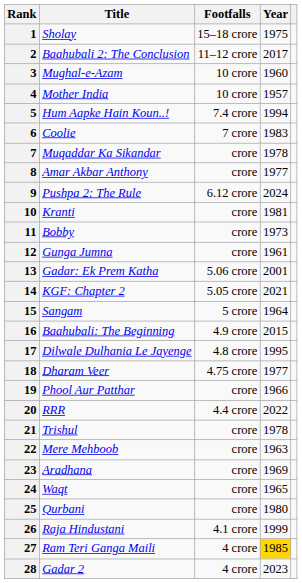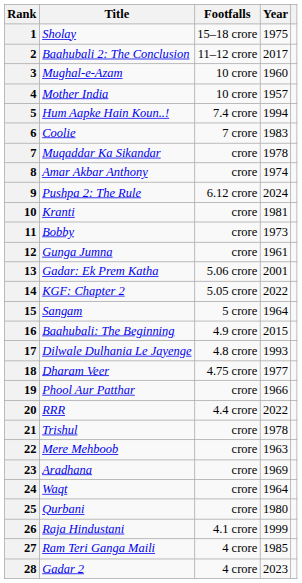 <table class="wikitable sortable plainrowheaders">
 <tr>
 <th scope="col">Rank</th>
 <th scope="col">Title</th>
 <th scope="col">Footfalls</th>
 <th scope="col">Year</th>
 <th scope="col" class="unsortable"></th>
 </tr>
 <tr>
 <th scope="row" style=text-align:right>1</th>
 <td><em><a href='#'>Sholay</a></em></td>
 <td align="right">15–18 crore</td>
 <td align="center">1975</td>
 <td align="center"></td>
 </tr>
 <tr>
 <th scope="row" style=text-align:right>2</th>
 <td><em><a href='#'>Baahubali 2: The Conclusion</a></em></td>
 <td align="right">11–12 crore</td>
 <td align="center">2017</td>
 <td align="center"></td>
 </tr>
 <tr>
 <th scope="row" style=text-align:right>3</th>
 <td><em><a href='#'>Mughal-e-Azam</a></em></td>
 <td align="right">10 crore</td>
 <td align="center">1960</td>
 <td align="center"></td>
 </tr>
 <tr>
 <th scope="row" style=text-align:right>4</th>
 <td><em><a href='#'>Mother India</a></em></td>
 <td align="right">10 crore</td>
 <td align="center">1957</td>
 <td align="center"></td>
 </tr>
 <tr>
 <th scope="row" style=text-align:right>5</th>
 <td><em><a href='#'>Hum Aapke Hain Koun..!</a></em></td>
 <td align="right">7.4 crore</td>
 <td align="center">1994</td>
 <td align="center"></td>
 </tr>
 <tr>
 <th scope="row" style=text-align:right>6</th>
 <td><em><a href='#'>Coolie</a></em></td>
 <td align="right">7 crore</td>
 <td align="center">1983</td>
 <td align="center"></td>
 </tr>
 <tr>
 <th scope="row" style=text-align:right>7</th>
 <td><em><a href='#'>Muqaddar Ka Sikandar</a></em></td>
 <td align="right"> crore</td>
 <td align="center">1978</td>
 <td align="center"></td>
 </tr>
 <tr>
 <th scope="row" style=text-align:right>8</th>
 <td><em><a href='#'>Amar Akbar Anthony</a></em></td>
 <td align="right"> crore</td>
-<td align="center">1977</td>
+<td align="center">1974</td>
 <td align="center"></td>
 </tr>
 <tr>
 <th scope="row" style="text-align:right">9</th>
 <td><em><a href='#'>Pushpa 2: The Rule</a></em></td>
 <td align="right">6.12 crore</td>
 <td align="center">2024</td>
 <td align="center"></td>
 </tr>
 <tr>
 <th scope="row" style=text-align:right>10</th>
 <td><em><a href='#'>Kranti</a></em></td>
 <td align="right"> crore</td>
 <td align="center">1981</td>
 <td align="center"></td>
 </tr>
 <tr>
 <th scope="row" style=text-align:right>11</th>
 <td><em><a href='#'>Bobby</a></em></td>
 <td align="right"> crore</td>
 <td align="center">1973</td>
 <td align="center"></td>
 </tr>
 <tr>
 <th scope="row" style=text-align:right>12</th>
 <td><em><a href='#'>Gunga Jumna</a></em></td>
 <td align="right"> crore</td>
 <td align="center">1961</td>
 <td align="center"></td>
 </tr>
 <tr>
 <th scope="row" style="text-align:right">13</th>
 <td><em><a href='#'>Gadar: Ek Prem Katha</a></em></td>
 <td align="right">5.06 crore</td>
 <td align="center">2001</td>
 <td align="center"></td>
 </tr>
 <tr>
 <th scope="row" style="text-align:right">14</th>
 <td><em><a href='#'>KGF: Chapter 2</a></em></td>
 <td align="right">5.05 crore</td>
-<td align="center">2021</td>
+<td align="center">2022</td>
 <td align="center"></td>
 </tr>
 <tr>
 <th scope="row" style=text-align:right>15</th>
 <td><em><a href='#'>Sangam</a></em></td>
 <td align="right">5 crore</td>
 <td align="center">1964</td>
 <td align="center"></td>
 </tr>
 <tr>
 <th scope="row" style=text-align:right>16</th>
 <td><em><a href='#'>Baahubali: The Beginning</a></em></td>
 <td align="right">4.9 crore</td>
 <td align="center">2015</td>
 <td align="center"></td>
 </tr>
 <tr>
 <th scope="row" style=text-align:right>17</th>
 <td><em><a href='#'>Dilwale Dulhania Le Jayenge</a></em></td>
 <td align="right">4.8 crore</td>
-<td align="center">1995</td>
+<td align="center">1993</td>
 <td align="center"></td>
 </tr>
 <tr>
 <th scope="row" style=text-align:right>18</th>
 <td><a href='#'><em>Dharam Veer</em></a></td>
 <td align="right">4.75 crore</td>
 <td align="center">1977</td>
 <td align="center"></td>
 </tr>
 <tr>
 <th scope="row" style=text-align:right>19</th>
 <td><em><a href='#'>Phool Aur Patthar</a></em></td>
 <td align="right"> crore</td>
 <td align="center">1966</td>
 <td align="center"></td>
 </tr>
 <tr>
 <th scope="row" style=text-align:right>20</th>
 <td><em><a href='#'>RRR</a></em></td>
 <td align="right">4.4 crore</td>
 <td align="center">2022</td>
 <td align="center"></td>
 </tr>
 <tr>
 <th scope="row" style=text-align:right>21</th>
 <td><em><a href='#'>Trishul</a></em></td>
 <td align="right"> crore</td>
 <td align="center">1978</td>
 <td align="center"></td>
 </tr>
 <tr>
 <th scope="row" style=text-align:right>22</th>
 <td><em><a href='#'>Mere Mehboob</a></em></td>
 <td align="right"> crore</td>
 <td align="center">1963</td>
 <td align="center"></td>
 </tr>
 <tr>
 <th scope="row" style=text-align:right>23</th>
 <td><em><a href='#'>Aradhana</a></em></td>
 <td align="right"> crore</td>
 <td align="center">1969</td>
 <td align="center"></td>
 </tr>
 <tr>
 <th scope="row" style=text-align:right>24</th>
 <td><em><a href='#'>Waqt</a></em></td>
 <td align="right"> crore</td>
-<td align="center">1965</td>
+<td align="center">1964</td>
 <td align="center"></td>
 </tr>
 <tr>
 <th scope="row" style=text-align:right>25</th>
 <td><em><a href='#'>Qurbani</a></em></td>
 <td align="right"> crore</td>
 <td align="center">1980</td>
 <td align="center"></td>
 </tr>
 <tr>
 <th scope="row" style=text-align:right>26</th>
 <td><em><a href='#'>Raja Hindustani</a></em></td>
 <td align="right">4.1 crore</td>
 <td align="center">1999</td>
 <td align="center"></td>
 </tr>
 <tr>
 <th scope="row" style=text-align:right>27</th>
 <td><em><a href='#'>Ram Teri Ganga Maili</a></em></td>
 <td align="right">4 crore</td>
-<td align="center" style="background: gold;">1985</td>
+<td align="center">1985</td>
 <td align="center"></td>
 </tr>
 <tr>
 <th scope="row" style=text-align:right>28</th>
 <td><em><a href='#'>Gadar 2</a></em></td>
 <td align="right">4 crore</td>
 <td align="center">2023</td>
 <td align="center"></td>
 </tr>
 </table>
